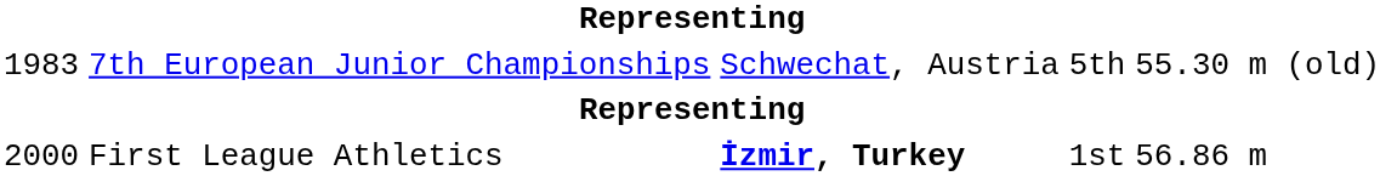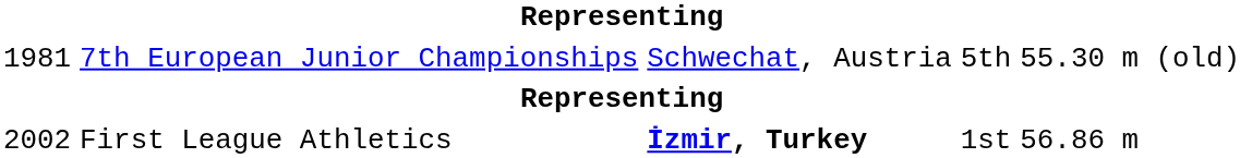 <table>
 <tr>
 <th colspan="5">Representing </th>
 </tr>
 <tr>
-<td>1983</td>
+<td>1981</td>
 <td><a href='#'>7th European Junior Championships</a></td>
 <td><a href='#'>Schwechat</a>, Austria</td>
 <td>5th</td>
 <td>55.30 m (old)</td>
 </tr>
 <tr>
 <th colspan="5">Representing </th>
 </tr>
 <tr>
-<td>2000</td>
+<td>2002</td>
 <td>First League Athletics</td>
 <td><strong><a href='#'>İzmir</a>, Turkey</strong></td>
 <td>1st</td>
 <td>56.86 m</td>
 </tr>
 </table>
